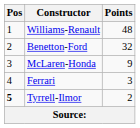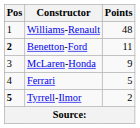 <table class="wikitable" style="font-size: 95%;">
 <tr>
 <th>Pos</th>
 <th>Constructor</th>
 <th>Points</th>
 </tr>
 <tr>
 <td>1</td>
 <td> <a href='#'>Williams</a>-<a href='#'>Renault</a></td>
 <td align="right">48</td>
 </tr>
 <tr>
-<td>2</td>
+<td><strong>2</strong></td>
 <td> <a href='#'>Benetton</a>-<a href='#'>Ford</a></td>
-<td align="right">32</td>
+<td align="right">11</td>
 </tr>
 <tr>
 <td>3</td>
 <td> <a href='#'>McLaren</a>-<a href='#'>Honda</a></td>
 <td align="right">9</td>
 </tr>
 <tr>
 <td>4</td>
 <td> <a href='#'>Ferrari</a></td>
-<td align="right">3</td>
+<td align="right">5</td>
 </tr>
 <tr>
 <td><strong>5</strong></td>
 <td> <a href='#'>Tyrrell</a>-<a href='#'>Ilmor</a></td>
 <td align="right">2</td>
 </tr>
 <tr>
 <th colspan=4>Source:</th>
 </tr>
 </table>
